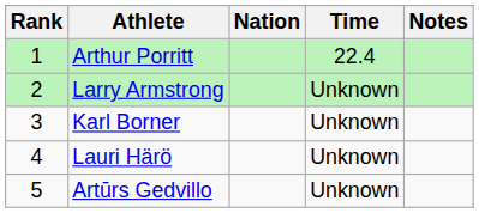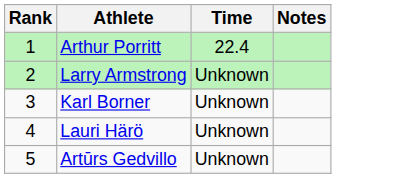 <table class="wikitable sortable" style="text-align:center">
 <tr>
 <th>Rank</th>
 <th>Athlete</th>
-<th>Nation</th>
 <th>Time</th>
 <th>Notes</th>
 </tr>
 <tr bgcolor=bbf3bb>
 <td>1</td>
 <td align="left"><a href='#'>Arthur Porritt</a></td>
-<td align="left"></td>
 <td>22.4</td>
 <td></td>
 </tr>
 <tr bgcolor=bbf3bb>
 <td>2</td>
 <td align="left"><a href='#'>Larry Armstrong</a></td>
-<td align="left"></td>
 <td data-sort-value=30.0>Unknown</td>
 <td></td>
 </tr>
 <tr>
 <td>3</td>
 <td align="left"><a href='#'>Karl Borner</a></td>
-<td align="left"></td>
 <td data-sort-value=30.0>Unknown</td>
 <td></td>
 </tr>
 <tr>
 <td>4</td>
 <td align="left"><a href='#'>Lauri Härö</a></td>
-<td align="left"></td>
 <td data-sort-value=30.0>Unknown</td>
 <td></td>
 </tr>
 <tr>
 <td>5</td>
 <td align="left"><a href='#'>Artūrs Gedvillo</a></td>
-<td align="left"></td>
 <td data-sort-value=30.0>Unknown</td>
 <td></td>
 </tr>
 </table>
